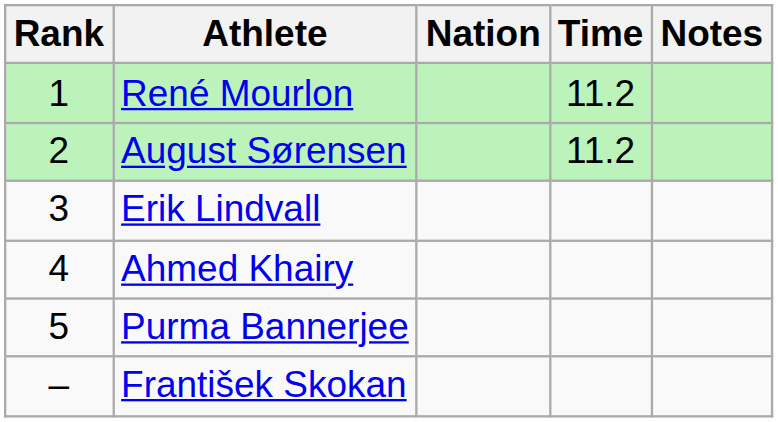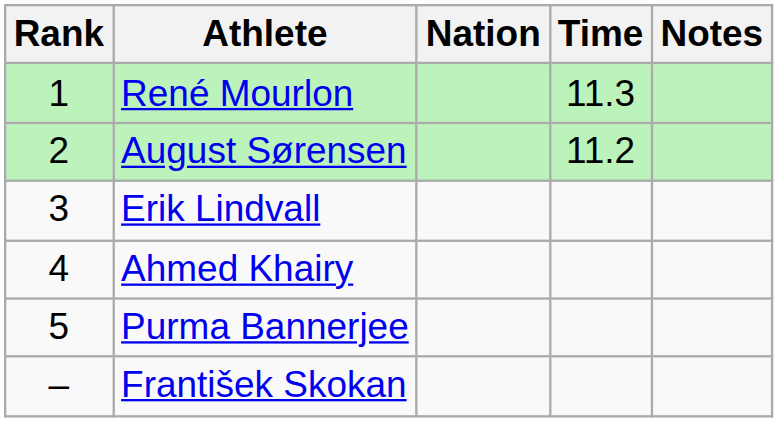 <table class="wikitable sortable" style="text-align:center">
 <tr>
 <th>Rank</th>
 <th>Athlete</th>
 <th>Nation</th>
 <th>Time</th>
 <th>Notes</th>
 </tr>
 <tr bgcolor=bbf3bb>
 <td>1</td>
 <td align=left data-sort-value="Mourlon, René"><a href='#'>René Mourlon</a></td>
 <td align=left></td>
-<td>11.2</td>
+<td>11.3</td>
 <td></td>
 </tr>
 <tr bgcolor=bbf3bb>
 <td>2</td>
 <td align=left data-sort-value="Sørensen, August"><a href='#'>August Sørensen</a></td>
 <td align=left></td>
 <td>11.2</td>
 <td></td>
 </tr>
 <tr>
 <td>3</td>
 <td align=left data-sort-value="Lindvall, Erik"><a href='#'>Erik Lindvall</a></td>
 <td align=left></td>
 <td></td>
 <td></td>
 </tr>
 <tr>
 <td>4</td>
 <td align=left data-sort-value="Khairy, Ahmed"><a href='#'>Ahmed Khairy</a></td>
 <td align=left></td>
 <td></td>
 <td></td>
 </tr>
 <tr>
 <td>5</td>
 <td align=left data-sort-value="Bannerjee, Purma"><a href='#'>Purma Bannerjee</a></td>
 <td align=left></td>
 <td></td>
 <td></td>
 </tr>
 <tr>
 <td>–</td>
 <td align=left data-sort-value="Skokan, František"><a href='#'>František Skokan</a></td>
 <td align=left></td>
 <td></td>
 <td></td>
 </tr>
 </table>
